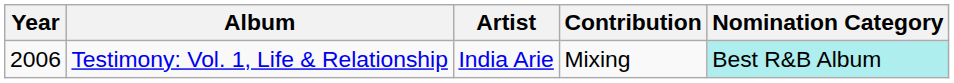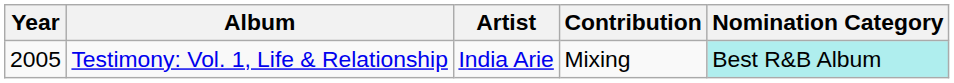 <table class="wikitable">
 <tr>
 <th>Year</th>
 <th>Album</th>
 <th>Artist</th>
 <th>Contribution</th>
 <th>Nomination Category</th>
 </tr>
 <tr>
-<td>2006</td>
+<td>2005</td>
 <td><a href='#'>Testimony: Vol. 1, Life & Relationship</a></td>
 <td><a href='#'>India Arie</a></td>
 <td>Mixing</td>
 <td style="background: paleturquoise;">Best R&B Album</td>
 </tr>
 </table>
